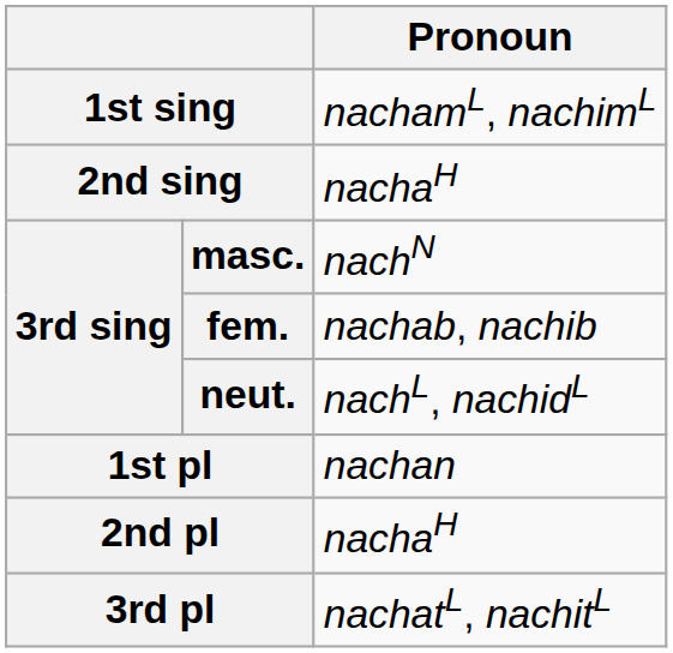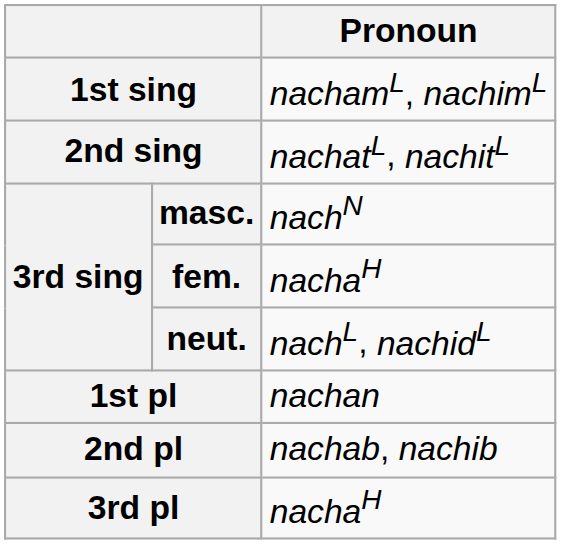 <table class="wikitable">
 <tr>
 <th colspan="2"></th>
 <th>Pronoun</th>
 </tr>
 <tr>
 <th colspan="2">1st sing</th>
 <td><em>nacham<sup>L</sup></em>, <em>nachim<sup>L</sup></em></td>
 </tr>
 <tr>
 <th colspan="2">2nd sing</th>
-<td><em>nacha<sup>H</sup></em></td>
+<td><em>nachat<sup>L</sup></em>, <em>nachit<sup>L</sup></em></td>
 </tr>
 <tr>
 <th rowspan="3">3rd sing</th>
 <th>masc.</th>
 <td><em>nach<sup>N</sup></em></td>
 </tr>
 <tr>
 <th>fem.</th>
-<td><em>nachab</em>, <em>nachib</em></td>
+<td><em>nacha<sup>H</sup></em></td>
 </tr>
 <tr>
 <th>neut.</th>
 <td><em>nach<sup>L</sup></em>, <em>nachid<sup>L</sup></em></td>
 </tr>
 <tr>
 <th colspan="2">1st pl</th>
 <td><em>nachan</em></td>
 </tr>
 <tr>
 <th colspan="2">2nd pl</th>
-<td><em>nacha<sup>H</sup></em></td>
+<td><em>nachab</em>, <em>nachib</em></td>
 </tr>
 <tr>
 <th colspan="2">3rd pl</th>
-<td><em>nachat<sup>L</sup></em>, <em>nachit<sup>L</sup></em></td>
+<td><em>nacha<sup>H</sup></em></td>
 </tr>
 </table>
